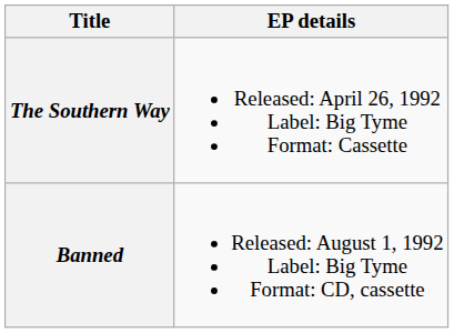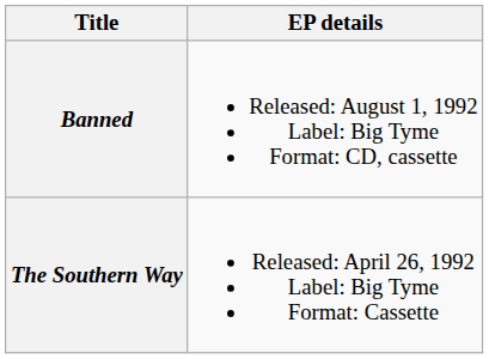 <table class="wikitable plainrowheaders" style="text-align:center;">
 <tr>
 <th scope="col">Title</th>
 <th scope="col">EP details</th>
 </tr>
 <tr>
+<th scope="row"><em>Banned</em></th>
+<td><br><ul><li>Released: August 1, 1992</li><li>Label: Big Tyme</li><li>Format: CD, cassette</li></ul></td>
+</tr>
+<tr>
 <th scope="row"><em>The Southern Way</em></th>
 <td><br><ul><li>Released: April 26, 1992</li><li>Label: Big Tyme</li><li>Format: Cassette</li></ul></td>
 </tr>
-<tr>
-<th scope="row"><em>Banned</em></th>
-<td><br><ul><li>Released: August 1, 1992</li><li>Label: Big Tyme</li><li>Format: CD, cassette</li></ul></td>
-</tr>
 </table>
